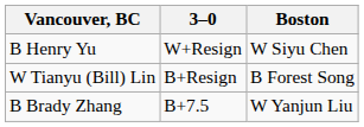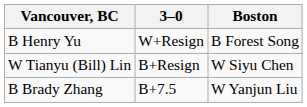 <table class="wikitable">
 <tr>
 <th>Vancouver, BC</th>
 <th>3–0</th>
 <th>Boston</th>
 </tr>
 <tr>
 <td>B Henry Yu</td>
 <td>W+Resign</td>
-<td>W Siyu Chen</td>
+<td>B Forest Song</td>
 </tr>
 <tr>
 <td>W Tianyu (Bill) Lin</td>
 <td>B+Resign</td>
-<td>B Forest Song</td>
+<td>W Siyu Chen</td>
 </tr>
 <tr>
 <td>B Brady Zhang</td>
 <td>B+7.5</td>
 <td>W Yanjun Liu</td>
 </tr>
 </table>
